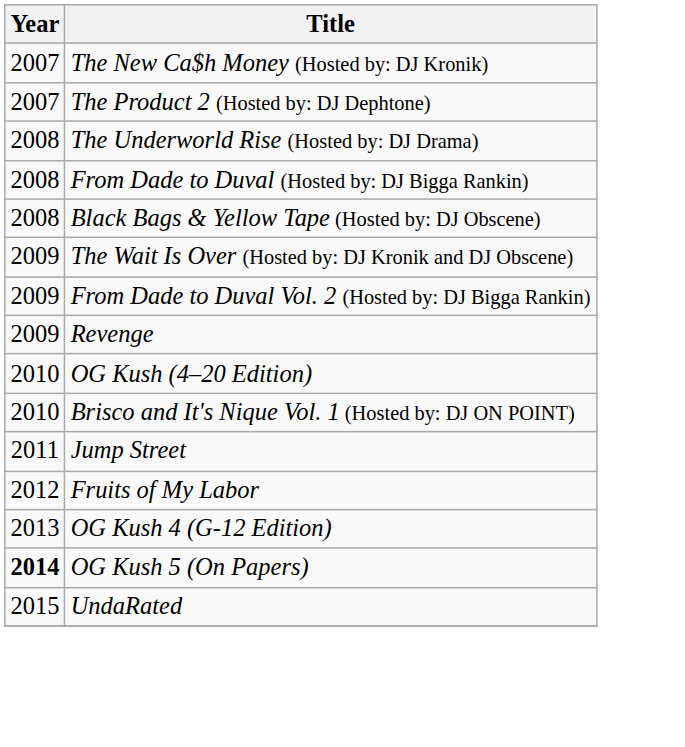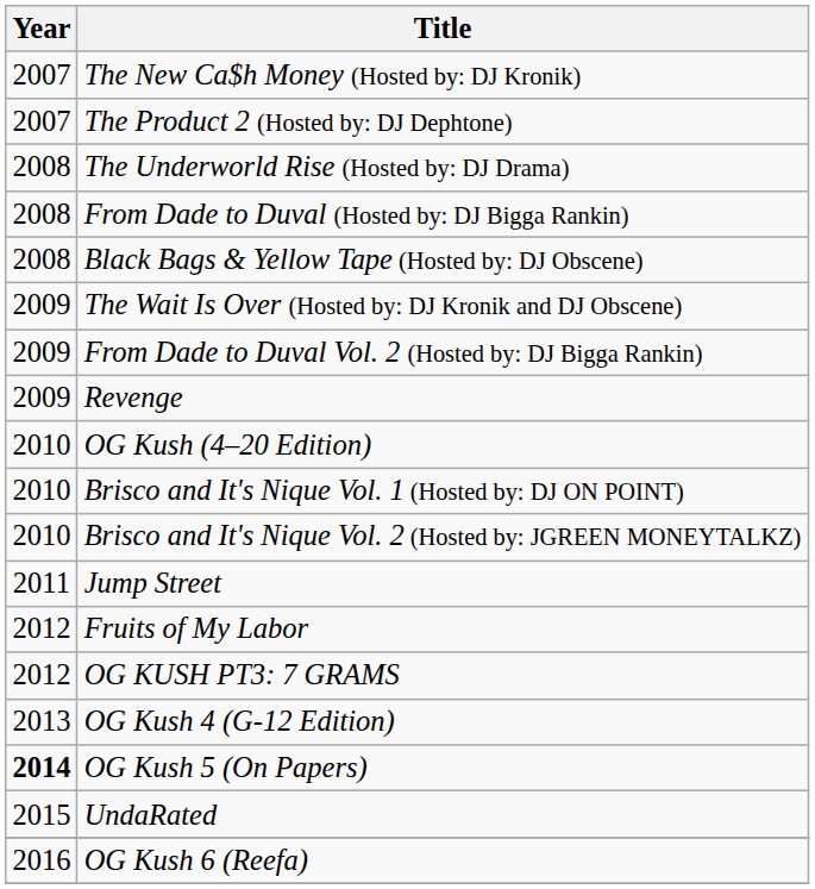 <table class="wikitable" border="1">
 <tr>
 <th align=center>Year</th>
 <th align=center>Title</th>
 </tr>
 <tr>
 <td align=center>2007</td>
 <td align=left><em>The New Ca$h Money</em> <small>(Hosted by: DJ Kronik)</small></td>
 </tr>
 <tr>
 <td align=center>2007</td>
 <td align=left><em>The Product 2</em> <small> (Hosted by: DJ Dephtone)</small></td>
 </tr>
 <tr>
 <td align=center>2008</td>
 <td align=left><em>The Underworld Rise</em> <small> (Hosted by: DJ Drama)</small></td>
 </tr>
 <tr>
 <td align=center>2008</td>
 <td align=left><em>From Dade to Duval</em> <small> (Hosted by: DJ Bigga Rankin) </small></td>
 </tr>
 <tr>
 <td align=center>2008</td>
 <td align=left><em>Black Bags & Yellow Tape</em><small> (Hosted by: DJ Obscene) </small></td>
 </tr>
 <tr>
 <td align=center>2009</td>
 <td align=left><em>The Wait Is Over</em> <small> (Hosted by: DJ Kronik and DJ Obscene)</small></td>
 </tr>
 <tr>
 <td align=center>2009</td>
 <td align=left><em>From Dade to Duval Vol. 2</em> <small> (Hosted by: DJ Bigga Rankin)</small></td>
 </tr>
 <tr>
 <td align=center>2009</td>
 <td align=left><em>Revenge</em></td>
 </tr>
 <tr>
 <td align=center>2010</td>
 <td align=left><em>OG Kush (4–20 Edition)</em></td>
 </tr>
 <tr>
 <td align=center>2010</td>
 <td align=left><em>Brisco and It's Nique Vol. 1</em><small> (Hosted by: DJ ON POINT)</small></td>
 </tr>
 <tr>
+<td align=center>2010</td>
+<td align=left><em>Brisco and It's Nique Vol. 2</em><small> (Hosted by: JGREEN MONEYTALKZ)</small></td>
+</tr>
+<tr>
 <td align=center>2011</td>
 <td align=left><em>Jump Street</em></td>
 </tr>
 <tr>
 <td align=center>2012</td>
 <td align=left><em>Fruits of My Labor</em></td>
+</tr>
+<tr>
+<td align=center>2012</td>
+<td align=left><em>OG KUSH PT3: 7 GRAMS</em></td>
 </tr>
 <tr>
 <td align=center>2013</td>
 <td align=left><em>OG Kush 4 (G-12 Edition)</em></td>
 </tr>
 <tr>
 <td align=center><strong>2014</strong></td>
 <td align=left><em>OG Kush 5 (On Papers)</em></td>
 </tr>
 <tr>
 <td align=center>2015</td>
 <td align=left><em>UndaRated</em></td>
 </tr>
 <tr>
 </tr>
 <tr>
+<td align=center>2016</td>
+<td align=left><em>OG Kush 6 (Reefa)</em></td>
+</tr>
+<tr>
 </tr>
 </table>
